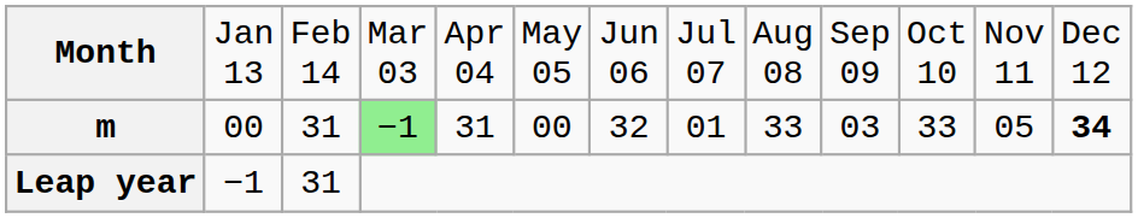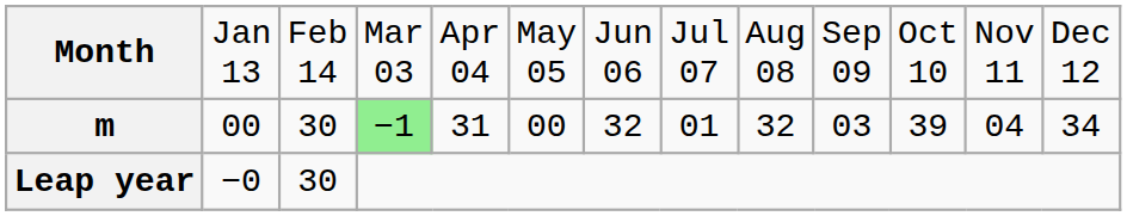 <table class="wikitable" style="text-align:center">
 <tr>
 <th>Month</th>
 <td>Jan<br>13</td>
 <td>Feb<br>14</td>
 <td>Mar<br>03</td>
 <td>Apr<br>04</td>
 <td>May<br>05</td>
 <td>Jun<br>06</td>
 <td>Jul<br>07</td>
 <td>Aug<br>08</td>
 <td>Sep<br>09</td>
 <td>Oct<br>10</td>
 <td>Nov<br>11</td>
 <td>Dec<br>12</td>
 </tr>
 <tr>
 <th>m</th>
 <td>00</td>
-<td>31</td>
+<td>30</td>
 <td style="background: lightgreen;">−1</td>
 <td>31</td>
 <td>00</td>
 <td>32</td>
 <td>01</td>
-<td>33</td>
+<td>32</td>
 <td>03</td>
-<td>33</td>
-<td>05</td>
-<td><strong>34</strong></td>
+<td>39</td>
+<td>04</td>
+<td>34</td>
 </tr>
 <tr>
 <th>Leap year</th>
-<td>−1</td>
-<td>31</td>
+<td>−0</td>
+<td>30</td>
 <td colspan="10"></td>
 </tr>
 </table>
